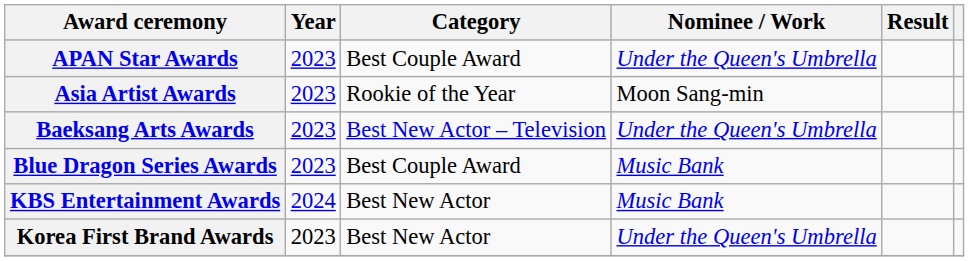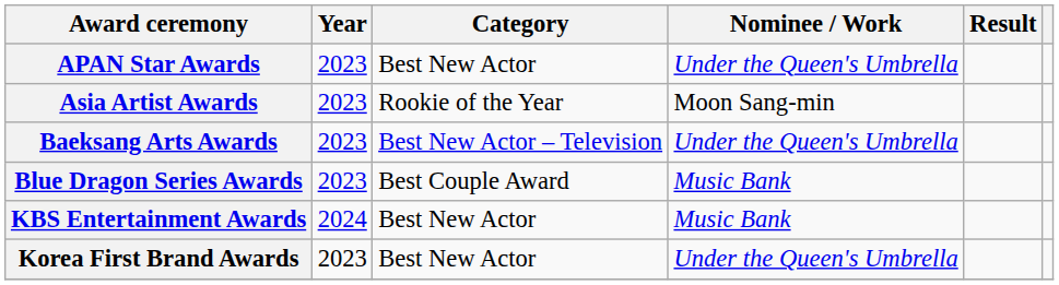 <table class="wikitable plainrowheaders sortable">
 <tr>
 <th scope="col">Award ceremony</th>
 <th scope="col">Year</th>
 <th scope="col">Category</th>
 <th scope="col">Nominee / Work</th>
 <th scope="col">Result</th>
 <th scope="col" class="unsortable"></th>
 </tr>
 <tr>
 <th scope="row"><a href='#'>APAN Star Awards</a></th>
 <td style="text-align:center"><a href='#'>2023</a></td>
-<td>Best Couple Award</td>
+<td>Best New Actor</td>
 <td><em><a href='#'>Under the Queen's Umbrella</a></em></td>
 <td></td>
 <td style="text-align:center"></td>
 </tr>
 <tr>
 <th scope="row"><a href='#'>Asia Artist Awards</a></th>
 <td style="text-align:center"><a href='#'>2023</a></td>
 <td>Rookie of the Year</td>
 <td>Moon Sang-min</td>
 <td></td>
 <td style="text-align:center"></td>
 </tr>
 <tr>
 <th scope="row"><a href='#'>Baeksang Arts Awards</a></th>
 <td style="text-align:center"><a href='#'>2023</a></td>
 <td><a href='#'>Best New Actor – Television</a></td>
 <td><em><a href='#'>Under the Queen's Umbrella</a></em></td>
 <td></td>
 <td style="text-align:center"></td>
 </tr>
 <tr>
 <th scope="row"><a href='#'>Blue Dragon Series Awards</a></th>
 <td style="text-align:center"><a href='#'>2023</a></td>
 <td>Best Couple Award</td>
 <td><em><a href='#'>Music Bank</a></em> </td>
 <td></td>
 <td style="text-align:center"></td>
 </tr>
 <tr>
 <th scope="row"><a href='#'>KBS Entertainment Awards</a></th>
 <td style="text-align:center"><a href='#'>2024</a></td>
 <td>Best New Actor</td>
 <td><em><a href='#'>Music Bank</a></em> </td>
 <td></td>
 <td style="text-align:center"></td>
 </tr>
 <tr>
 <th scope="row">Korea First Brand Awards</th>
 <td style="text-align:center">2023</td>
 <td>Best New Actor</td>
 <td><em><a href='#'>Under the Queen's Umbrella</a></em></td>
 <td></td>
 <td style="text-align:center"></td>
 </tr>
 <tr>
 </tr>
 </table>
